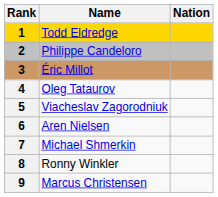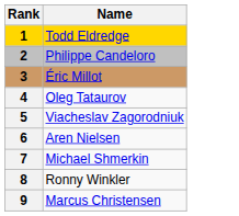 <table class="wikitable sortable">
 <tr>
 <th>Rank</th>
 <th>Name</th>
-<th>Nation</th>
 </tr>
 <tr bgcolor="gold">
 <td align="center"><strong>1</strong></td>
 <td><a href='#'>Todd Eldredge</a></td>
-<td></td>
 </tr>
 <tr bgcolor="silver">
 <td align="center"><strong>2</strong></td>
 <td><a href='#'>Philippe Candeloro</a></td>
-<td></td>
 </tr>
 <tr bgcolor="cc9966">
 <td align="center"><strong>3</strong></td>
 <td><a href='#'>Éric Millot</a></td>
-<td></td>
 </tr>
 <tr>
 <th>4</th>
 <td><a href='#'>Oleg Tataurov</a></td>
-<td></td>
 </tr>
 <tr>
 <th>5</th>
 <td><a href='#'>Viacheslav Zagorodniuk</a></td>
-<td></td>
 </tr>
 <tr>
 <th>6</th>
 <td><a href='#'>Aren Nielsen</a></td>
-<td></td>
 </tr>
 <tr>
 <th>7</th>
 <td><a href='#'>Michael Shmerkin</a></td>
-<td></td>
 </tr>
 <tr>
 <th>8</th>
 <td>Ronny Winkler</td>
-<td></td>
 </tr>
 <tr>
 <th>9</th>
 <td><a href='#'>Marcus Christensen</a></td>
-<td></td>
 </tr>
 </table>
